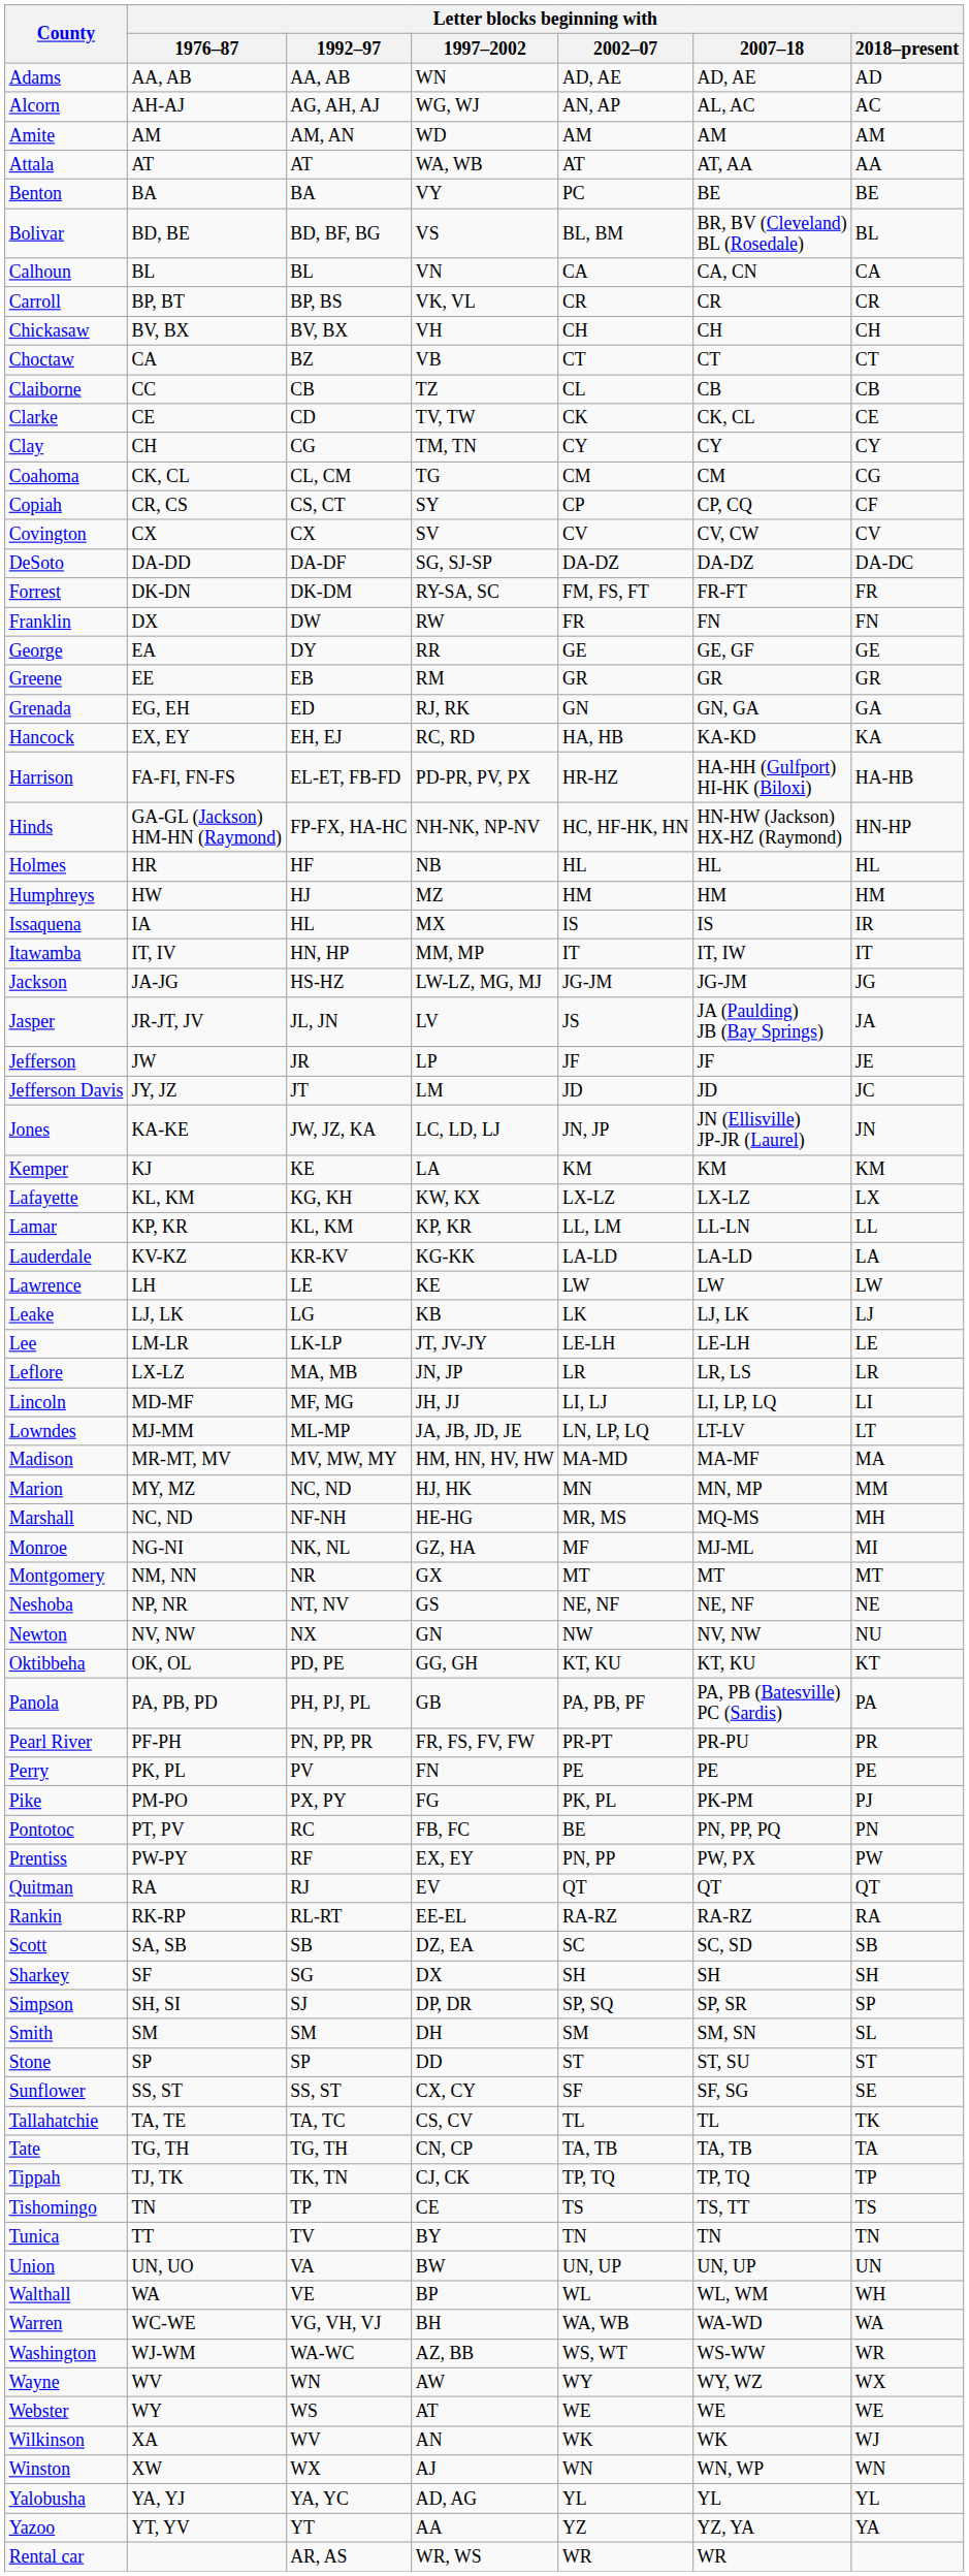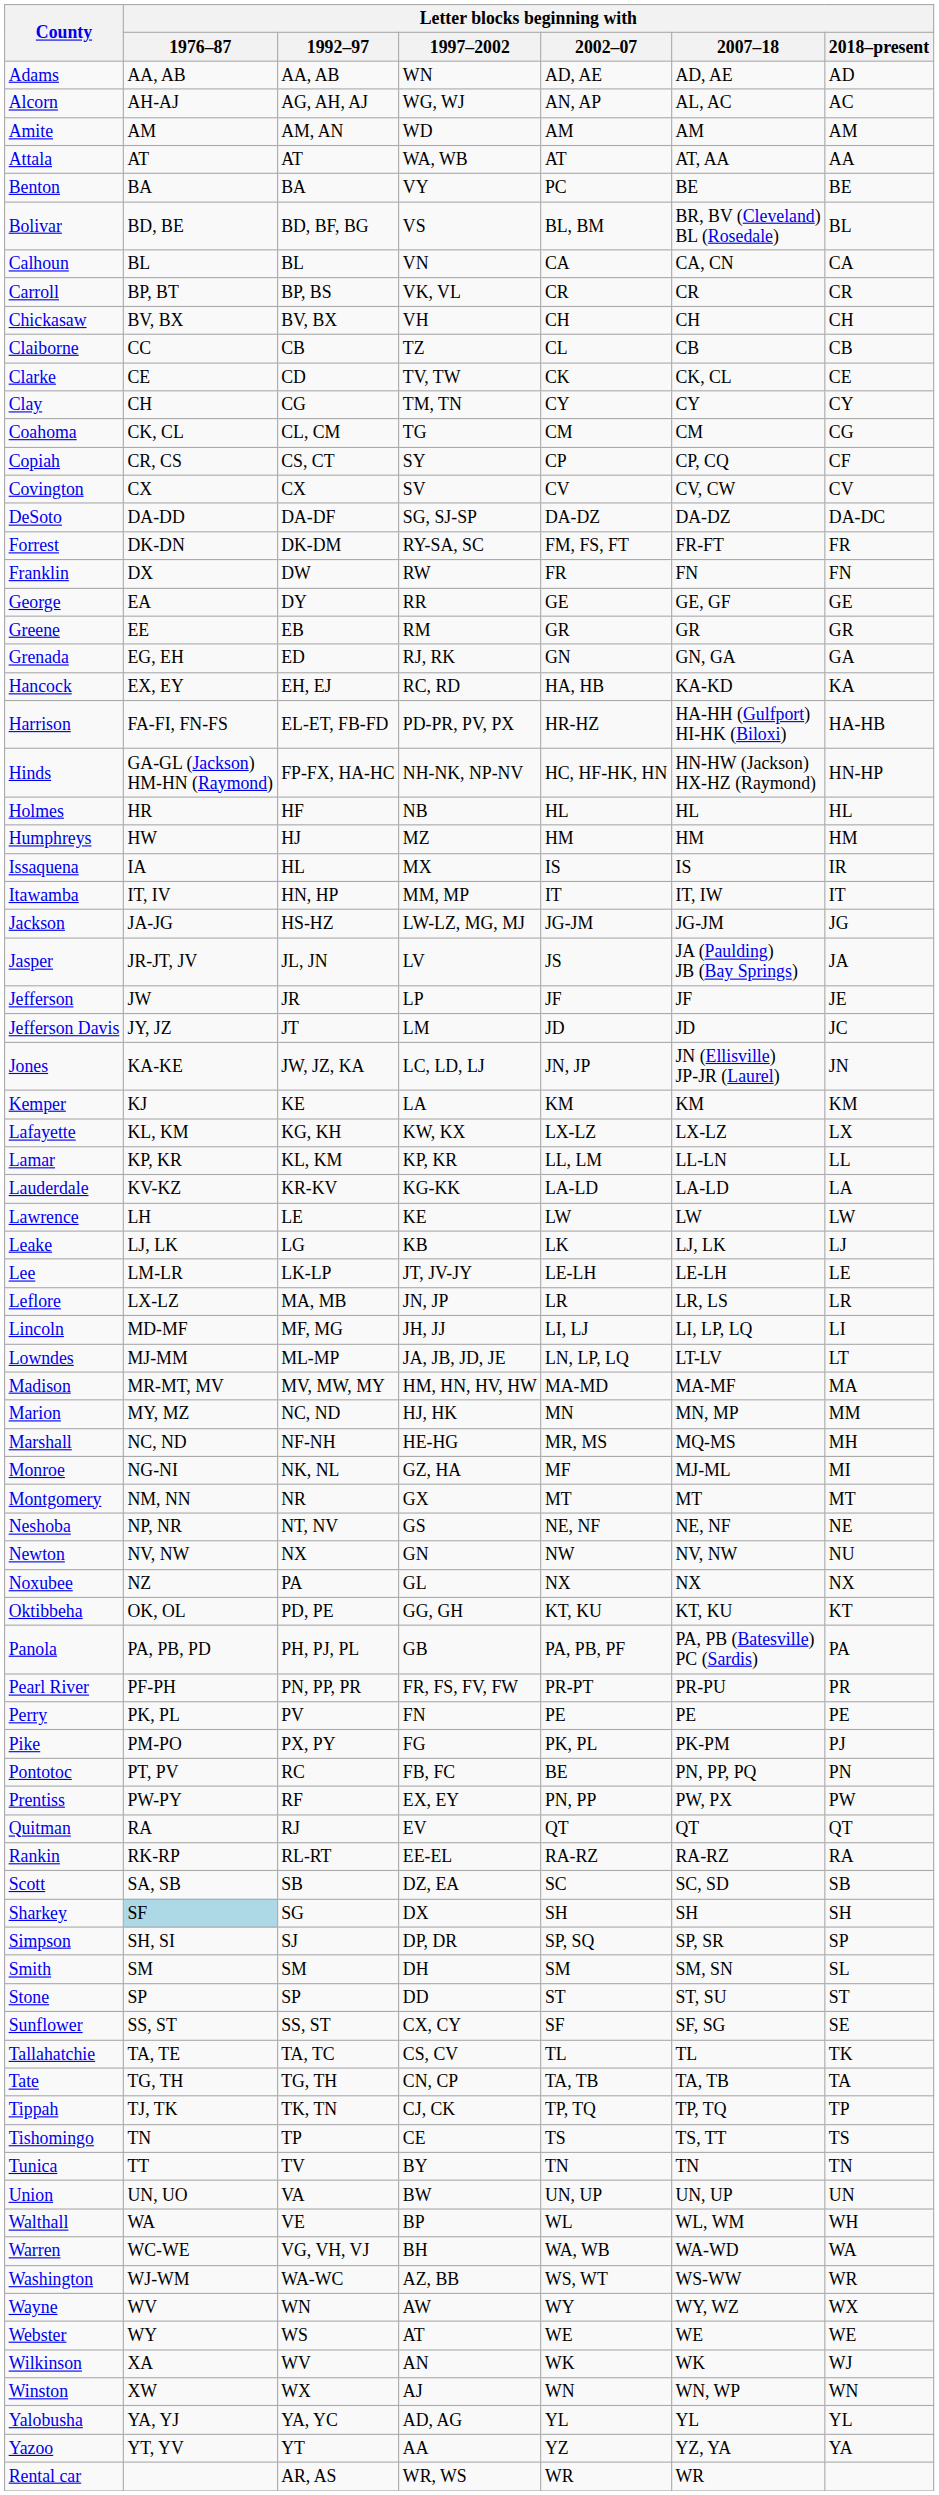 <table class="wikitable">
 <tr>
 <th rowspan=2><a href='#'>County</a></th>
 <th colspan=6>Letter blocks beginning with</th>
 </tr>
 <tr>
 <th>1976–87</th>
 <th>1992–97</th>
 <th>1997–2002</th>
 <th>2002–07</th>
 <th>2007–18</th>
 <th>2018–present</th>
 </tr>
 <tr>
 <td><a href='#'>Adams</a></td>
 <td>AA, AB</td>
 <td>AA, AB</td>
 <td>WN</td>
 <td>AD, AE</td>
 <td>AD, AE</td>
 <td>AD</td>
 </tr>
 <tr>
 <td><a href='#'>Alcorn</a></td>
 <td>AH-AJ</td>
 <td>AG, AH, AJ</td>
 <td>WG, WJ</td>
 <td>AN, AP</td>
 <td>AL, AC</td>
 <td>AC</td>
 </tr>
 <tr>
 <td><a href='#'>Amite</a></td>
 <td>AM</td>
 <td>AM, AN</td>
 <td>WD</td>
 <td>AM</td>
 <td>AM</td>
 <td>AM</td>
 </tr>
 <tr>
 <td><a href='#'>Attala</a></td>
 <td>AT</td>
 <td>AT</td>
 <td>WA, WB</td>
 <td>AT</td>
 <td>AT, AA</td>
 <td>AA</td>
 </tr>
 <tr>
 <td><a href='#'>Benton</a></td>
 <td>BA</td>
 <td>BA</td>
 <td>VY</td>
 <td>PC</td>
 <td>BE</td>
 <td>BE</td>
 </tr>
 <tr>
 <td><a href='#'>Bolivar</a></td>
 <td>BD, BE</td>
 <td>BD, BF, BG</td>
 <td>VS</td>
 <td>BL, BM</td>
 <td>BR, BV (<a href='#'>Cleveland</a>)<br>BL (<a href='#'>Rosedale</a>)</td>
 <td>BL</td>
 </tr>
 <tr>
 <td><a href='#'>Calhoun</a></td>
 <td>BL</td>
 <td>BL</td>
 <td>VN</td>
 <td>CA</td>
 <td>CA, CN</td>
 <td>CA</td>
 </tr>
 <tr>
 <td><a href='#'>Carroll</a></td>
 <td>BP, BT</td>
 <td>BP, BS</td>
 <td>VK, VL</td>
 <td>CR</td>
 <td>CR</td>
 <td>CR</td>
 </tr>
 <tr>
 <td><a href='#'>Chickasaw</a></td>
 <td>BV, BX</td>
 <td>BV, BX</td>
 <td>VH</td>
 <td>CH</td>
 <td>CH</td>
 <td>CH</td>
-</tr>
-<tr>
-<td><a href='#'>Choctaw</a></td>
-<td>CA</td>
-<td>BZ</td>
-<td>VB</td>
-<td>CT</td>
-<td>CT</td>
-<td>CT</td>
 </tr>
 <tr>
 <td><a href='#'>Claiborne</a></td>
 <td>CC</td>
 <td>CB</td>
 <td>TZ</td>
 <td>CL</td>
 <td>CB</td>
 <td>CB</td>
 </tr>
 <tr>
 <td><a href='#'>Clarke</a></td>
 <td>CE</td>
 <td>CD</td>
 <td>TV, TW</td>
 <td>CK</td>
 <td>CK, CL</td>
 <td>CE</td>
 </tr>
 <tr>
 <td><a href='#'>Clay</a></td>
 <td>CH</td>
 <td>CG</td>
 <td>TM, TN</td>
 <td>CY</td>
 <td>CY</td>
 <td>CY</td>
 </tr>
 <tr>
 <td><a href='#'>Coahoma</a></td>
 <td>CK, CL</td>
 <td>CL, CM</td>
 <td>TG</td>
 <td>CM</td>
 <td>CM</td>
 <td>CG</td>
 </tr>
 <tr>
 <td><a href='#'>Copiah</a></td>
 <td>CR, CS</td>
 <td>CS, CT</td>
 <td>SY</td>
 <td>CP</td>
 <td>CP, CQ</td>
 <td>CF</td>
 </tr>
 <tr>
 <td><a href='#'>Covington</a></td>
 <td>CX</td>
 <td>CX</td>
 <td>SV</td>
 <td>CV</td>
 <td>CV, CW</td>
 <td>CV</td>
 </tr>
 <tr>
 <td><a href='#'>DeSoto</a></td>
 <td>DA-DD</td>
 <td>DA-DF</td>
 <td>SG, SJ-SP</td>
 <td>DA-DZ</td>
 <td>DA-DZ</td>
 <td>DA-DC</td>
 </tr>
 <tr>
 <td><a href='#'>Forrest</a></td>
 <td>DK-DN</td>
 <td>DK-DM</td>
 <td>RY-SA, SC</td>
 <td>FM, FS, FT</td>
 <td>FR-FT</td>
 <td>FR</td>
 </tr>
 <tr>
 <td><a href='#'>Franklin</a></td>
 <td>DX</td>
 <td>DW</td>
 <td>RW</td>
 <td>FR</td>
 <td>FN</td>
 <td>FN</td>
 </tr>
 <tr>
 <td><a href='#'>George</a></td>
 <td>EA</td>
 <td>DY</td>
 <td>RR</td>
 <td>GE</td>
 <td>GE, GF</td>
 <td>GE</td>
 </tr>
 <tr>
 <td><a href='#'>Greene</a></td>
 <td>EE</td>
 <td>EB</td>
 <td>RM</td>
 <td>GR</td>
 <td>GR</td>
 <td>GR</td>
 </tr>
 <tr>
 <td><a href='#'>Grenada</a></td>
 <td>EG, EH</td>
 <td>ED</td>
 <td>RJ, RK</td>
 <td>GN</td>
 <td>GN, GA</td>
 <td>GA</td>
 </tr>
 <tr>
 <td><a href='#'>Hancock</a></td>
 <td>EX, EY</td>
 <td>EH, EJ</td>
 <td>RC, RD</td>
 <td>HA, HB</td>
 <td>KA-KD</td>
 <td>KA</td>
 </tr>
 <tr>
 <td><a href='#'>Harrison</a></td>
 <td>FA-FI, FN-FS</td>
 <td>EL-ET, FB-FD</td>
 <td>PD-PR, PV, PX</td>
 <td>HR-HZ</td>
 <td>HA-HH (<a href='#'>Gulfport</a>)<br>HI-HK (<a href='#'>Biloxi</a>)</td>
 <td>HA-HB</td>
 </tr>
 <tr>
 <td><a href='#'>Hinds</a></td>
 <td>GA-GL (<a href='#'>Jackson</a>)<br>HM-HN (<a href='#'>Raymond</a>)</td>
 <td>FP-FX, HA-HC</td>
 <td>NH-NK, NP-NV</td>
 <td>HC, HF-HK, HN</td>
 <td>HN-HW (Jackson)<br>HX-HZ (Raymond)</td>
 <td>HN-HP</td>
 </tr>
 <tr>
 <td><a href='#'>Holmes</a></td>
 <td>HR</td>
 <td>HF</td>
 <td>NB</td>
 <td>HL</td>
 <td>HL</td>
 <td>HL</td>
 </tr>
 <tr>
 <td><a href='#'>Humphreys</a></td>
 <td>HW</td>
 <td>HJ</td>
 <td>MZ</td>
 <td>HM</td>
 <td>HM</td>
 <td>HM</td>
 </tr>
 <tr>
 <td><a href='#'>Issaquena</a></td>
 <td>IA</td>
 <td>HL</td>
 <td>MX</td>
 <td>IS</td>
 <td>IS</td>
 <td>IR</td>
 </tr>
 <tr>
 <td><a href='#'>Itawamba</a></td>
 <td>IT, IV</td>
 <td>HN, HP</td>
 <td>MM, MP</td>
 <td>IT</td>
 <td>IT, IW</td>
 <td>IT</td>
 </tr>
 <tr>
 <td><a href='#'>Jackson</a></td>
 <td>JA-JG</td>
 <td>HS-HZ</td>
 <td>LW-LZ, MG, MJ</td>
 <td>JG-JM</td>
 <td>JG-JM</td>
 <td>JG</td>
 </tr>
 <tr>
 <td><a href='#'>Jasper</a></td>
 <td>JR-JT, JV</td>
 <td>JL, JN</td>
 <td>LV</td>
 <td>JS</td>
 <td>JA (<a href='#'>Paulding</a>)<br>JB (<a href='#'>Bay Springs</a>)</td>
 <td>JA</td>
 </tr>
 <tr>
 <td><a href='#'>Jefferson</a></td>
 <td>JW</td>
 <td>JR</td>
 <td>LP</td>
 <td>JF</td>
 <td>JF</td>
 <td>JE</td>
 </tr>
 <tr>
 <td><a href='#'>Jefferson Davis</a></td>
 <td>JY, JZ</td>
 <td>JT</td>
 <td>LM</td>
 <td>JD</td>
 <td>JD</td>
 <td>JC</td>
 </tr>
 <tr>
 <td><a href='#'>Jones</a></td>
 <td>KA-KE</td>
 <td>JW, JZ, KA</td>
 <td>LC, LD, LJ</td>
 <td>JN, JP</td>
 <td>JN (<a href='#'>Ellisville</a>)<br>JP-JR (<a href='#'>Laurel</a>)</td>
 <td>JN</td>
 </tr>
 <tr>
 <td><a href='#'>Kemper</a></td>
 <td>KJ</td>
 <td>KE</td>
 <td>LA</td>
 <td>KM</td>
 <td>KM</td>
 <td>KM</td>
 </tr>
 <tr>
 <td><a href='#'>Lafayette</a></td>
 <td>KL, KM</td>
 <td>KG, KH</td>
 <td>KW, KX</td>
 <td>LX-LZ</td>
 <td>LX-LZ</td>
 <td>LX</td>
 </tr>
 <tr>
 <td><a href='#'>Lamar</a></td>
 <td>KP, KR</td>
 <td>KL, KM</td>
 <td>KP, KR</td>
 <td>LL, LM</td>
 <td>LL-LN</td>
 <td>LL</td>
 </tr>
 <tr>
 <td><a href='#'>Lauderdale</a></td>
 <td>KV-KZ</td>
 <td>KR-KV</td>
 <td>KG-KK</td>
 <td>LA-LD</td>
 <td>LA-LD</td>
 <td>LA</td>
 </tr>
 <tr>
 <td><a href='#'>Lawrence</a></td>
 <td>LH</td>
 <td>LE</td>
 <td>KE</td>
 <td>LW</td>
 <td>LW</td>
 <td>LW</td>
 </tr>
 <tr>
 <td><a href='#'>Leake</a></td>
 <td>LJ, LK</td>
 <td>LG</td>
 <td>KB</td>
 <td>LK</td>
 <td>LJ, LK</td>
 <td>LJ</td>
 </tr>
 <tr>
 <td><a href='#'>Lee</a></td>
 <td>LM-LR</td>
 <td>LK-LP</td>
 <td>JT, JV-JY</td>
 <td>LE-LH</td>
 <td>LE-LH</td>
 <td>LE</td>
 </tr>
 <tr>
 <td><a href='#'>Leflore</a></td>
 <td>LX-LZ</td>
 <td>MA, MB</td>
 <td>JN, JP</td>
 <td>LR</td>
 <td>LR, LS</td>
 <td>LR</td>
 </tr>
 <tr>
 <td><a href='#'>Lincoln</a></td>
 <td>MD-MF</td>
 <td>MF, MG</td>
 <td>JH, JJ</td>
 <td>LI, LJ</td>
 <td>LI, LP, LQ</td>
 <td>LI</td>
 </tr>
 <tr>
 <td><a href='#'>Lowndes</a></td>
 <td>MJ-MM</td>
 <td>ML-MP</td>
 <td>JA, JB, JD, JE</td>
 <td>LN, LP, LQ</td>
 <td>LT-LV</td>
 <td>LT</td>
 </tr>
 <tr>
 <td><a href='#'>Madison</a></td>
 <td>MR-MT, MV</td>
 <td>MV, MW, MY</td>
 <td>HM, HN, HV, HW</td>
 <td>MA-MD</td>
 <td>MA-MF</td>
 <td>MA</td>
 </tr>
 <tr>
 <td><a href='#'>Marion</a></td>
 <td>MY, MZ</td>
 <td>NC, ND</td>
 <td>HJ, HK</td>
 <td>MN</td>
 <td>MN, MP</td>
 <td>MM</td>
 </tr>
 <tr>
 <td><a href='#'>Marshall</a></td>
 <td>NC, ND</td>
 <td>NF-NH</td>
 <td>HE-HG</td>
 <td>MR, MS</td>
 <td>MQ-MS</td>
 <td>MH</td>
 </tr>
 <tr>
 <td><a href='#'>Monroe</a></td>
 <td>NG-NI</td>
 <td>NK, NL</td>
 <td>GZ, HA</td>
 <td>MF</td>
 <td>MJ-ML</td>
 <td>MI</td>
 </tr>
 <tr>
 <td><a href='#'>Montgomery</a></td>
 <td>NM, NN</td>
 <td>NR</td>
 <td>GX</td>
 <td>MT</td>
 <td>MT</td>
 <td>MT</td>
 </tr>
 <tr>
 <td><a href='#'>Neshoba</a></td>
 <td>NP, NR</td>
 <td>NT, NV</td>
 <td>GS</td>
 <td>NE, NF</td>
 <td>NE, NF</td>
 <td>NE</td>
 </tr>
 <tr>
 <td><a href='#'>Newton</a></td>
 <td>NV, NW</td>
 <td>NX</td>
 <td>GN</td>
 <td>NW</td>
 <td>NV, NW</td>
 <td>NU</td>
 </tr>
 <tr>
+<td><a href='#'>Noxubee</a></td>
+<td>NZ</td>
+<td>PA</td>
+<td>GL</td>
+<td>NX</td>
+<td>NX</td>
+<td>NX</td>
+</tr>
+<tr>
 <td><a href='#'>Oktibbeha</a></td>
 <td>OK, OL</td>
 <td>PD, PE</td>
 <td>GG, GH</td>
 <td>KT, KU</td>
 <td>KT, KU</td>
 <td>KT</td>
 </tr>
 <tr>
 <td><a href='#'>Panola</a></td>
 <td>PA, PB, PD</td>
 <td>PH, PJ, PL</td>
 <td>GB</td>
 <td>PA, PB, PF</td>
 <td>PA, PB (<a href='#'>Batesville</a>)<br>PC (<a href='#'>Sardis</a>)</td>
 <td>PA</td>
 </tr>
 <tr>
 <td><a href='#'>Pearl River</a></td>
 <td>PF-PH</td>
 <td>PN, PP, PR</td>
 <td>FR, FS, FV, FW</td>
 <td>PR-PT</td>
 <td>PR-PU</td>
 <td>PR</td>
 </tr>
 <tr>
 <td><a href='#'>Perry</a></td>
 <td>PK, PL</td>
 <td>PV</td>
 <td>FN</td>
 <td>PE</td>
 <td>PE</td>
 <td>PE</td>
 </tr>
 <tr>
 <td><a href='#'>Pike</a></td>
 <td>PM-PO</td>
 <td>PX, PY</td>
 <td>FG</td>
 <td>PK, PL</td>
 <td>PK-PM</td>
 <td>PJ</td>
 </tr>
 <tr>
 <td><a href='#'>Pontotoc</a></td>
 <td>PT, PV</td>
 <td>RC</td>
 <td>FB, FC</td>
 <td>BE</td>
 <td>PN, PP, PQ</td>
 <td>PN</td>
 </tr>
 <tr>
 <td><a href='#'>Prentiss</a></td>
 <td>PW-PY</td>
 <td>RF</td>
 <td>EX, EY</td>
 <td>PN, PP</td>
 <td>PW, PX</td>
 <td>PW</td>
 </tr>
 <tr>
 <td><a href='#'>Quitman</a></td>
 <td>RA</td>
 <td>RJ</td>
 <td>EV</td>
 <td>QT</td>
 <td>QT</td>
 <td>QT</td>
 </tr>
 <tr>
 <td><a href='#'>Rankin</a></td>
 <td>RK-RP</td>
 <td>RL-RT</td>
 <td>EE-EL</td>
 <td>RA-RZ</td>
 <td>RA-RZ</td>
 <td>RA</td>
 </tr>
 <tr>
 <td><a href='#'>Scott</a></td>
 <td>SA, SB</td>
 <td>SB</td>
 <td>DZ, EA</td>
 <td>SC</td>
 <td>SC, SD</td>
 <td>SB</td>
 </tr>
 <tr>
 <td><a href='#'>Sharkey</a></td>
-<td>SF</td>
+<td style="background: lightblue;">SF</td>
 <td>SG</td>
 <td>DX</td>
 <td>SH</td>
 <td>SH</td>
 <td>SH</td>
 </tr>
 <tr>
 <td><a href='#'>Simpson</a></td>
 <td>SH, SI</td>
 <td>SJ</td>
 <td>DP, DR</td>
 <td>SP, SQ</td>
 <td>SP, SR</td>
 <td>SP</td>
 </tr>
 <tr>
 <td><a href='#'>Smith</a></td>
 <td>SM</td>
 <td>SM</td>
 <td>DH</td>
 <td>SM</td>
 <td>SM, SN</td>
 <td>SL</td>
 </tr>
 <tr>
 <td><a href='#'>Stone</a></td>
 <td>SP</td>
 <td>SP</td>
 <td>DD</td>
 <td>ST</td>
 <td>ST, SU</td>
 <td>ST</td>
 </tr>
 <tr>
 <td><a href='#'>Sunflower</a></td>
 <td>SS, ST</td>
 <td>SS, ST</td>
 <td>CX, CY</td>
 <td>SF</td>
 <td>SF, SG</td>
 <td>SE</td>
 </tr>
 <tr>
 <td><a href='#'>Tallahatchie</a></td>
 <td>TA, TE</td>
 <td>TA, TC</td>
 <td>CS, CV</td>
 <td>TL</td>
 <td>TL</td>
 <td>TK</td>
 </tr>
 <tr>
 <td><a href='#'>Tate</a></td>
 <td>TG, TH</td>
 <td>TG, TH</td>
 <td>CN, CP</td>
 <td>TA, TB</td>
 <td>TA, TB</td>
 <td>TA</td>
 </tr>
 <tr>
 <td><a href='#'>Tippah</a></td>
 <td>TJ, TK</td>
 <td>TK, TN</td>
 <td>CJ, CK</td>
 <td>TP, TQ</td>
 <td>TP, TQ</td>
 <td>TP</td>
 </tr>
 <tr>
 <td><a href='#'>Tishomingo</a></td>
 <td>TN</td>
 <td>TP</td>
 <td>CE</td>
 <td>TS</td>
 <td>TS, TT</td>
 <td>TS</td>
 </tr>
 <tr>
 <td><a href='#'>Tunica</a></td>
 <td>TT</td>
 <td>TV</td>
 <td>BY</td>
 <td>TN</td>
 <td>TN</td>
 <td>TN</td>
 </tr>
 <tr>
 <td><a href='#'>Union</a></td>
 <td>UN, UO</td>
 <td>VA</td>
 <td>BW</td>
 <td>UN, UP</td>
 <td>UN, UP</td>
 <td>UN</td>
 </tr>
 <tr>
 <td><a href='#'>Walthall</a></td>
 <td>WA</td>
 <td>VE</td>
 <td>BP</td>
 <td>WL</td>
 <td>WL, WM</td>
 <td>WH</td>
 </tr>
 <tr>
 <td><a href='#'>Warren</a></td>
 <td>WC-WE</td>
 <td>VG, VH, VJ</td>
 <td>BH</td>
 <td>WA, WB</td>
 <td>WA-WD</td>
 <td>WA</td>
 </tr>
 <tr>
 <td><a href='#'>Washington</a></td>
 <td>WJ-WM</td>
 <td>WA-WC</td>
 <td>AZ, BB</td>
 <td>WS, WT</td>
 <td>WS-WW</td>
 <td>WR</td>
 </tr>
 <tr>
 <td><a href='#'>Wayne</a></td>
 <td>WV</td>
 <td>WN</td>
 <td>AW</td>
 <td>WY</td>
 <td>WY, WZ</td>
 <td>WX</td>
 </tr>
 <tr>
 <td><a href='#'>Webster</a></td>
 <td>WY</td>
 <td>WS</td>
 <td>AT</td>
 <td>WE</td>
 <td>WE</td>
 <td>WE</td>
 </tr>
 <tr>
 <td><a href='#'>Wilkinson</a></td>
 <td>XA</td>
 <td>WV</td>
 <td>AN</td>
 <td>WK</td>
 <td>WK</td>
 <td>WJ</td>
 </tr>
 <tr>
 <td><a href='#'>Winston</a></td>
 <td>XW</td>
 <td>WX</td>
 <td>AJ</td>
 <td>WN</td>
 <td>WN, WP</td>
 <td>WN</td>
 </tr>
 <tr>
 <td><a href='#'>Yalobusha</a></td>
 <td>YA, YJ</td>
 <td>YA, YC</td>
 <td>AD, AG</td>
 <td>YL</td>
 <td>YL</td>
 <td>YL</td>
 </tr>
 <tr>
 <td><a href='#'>Yazoo</a></td>
 <td>YT, YV</td>
 <td>YT</td>
 <td>AA</td>
 <td>YZ</td>
 <td>YZ, YA</td>
 <td>YA</td>
 </tr>
 <tr>
 <td><a href='#'>Rental car</a></td>
 <td></td>
 <td>AR, AS</td>
 <td>WR, WS</td>
 <td>WR</td>
 <td>WR</td>
 <td></td>
 </tr>
 </table>
